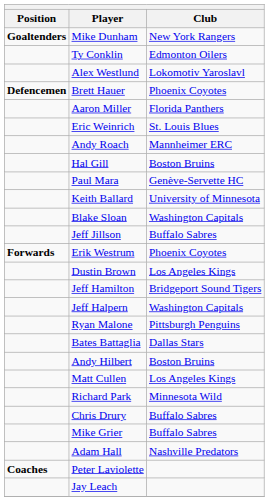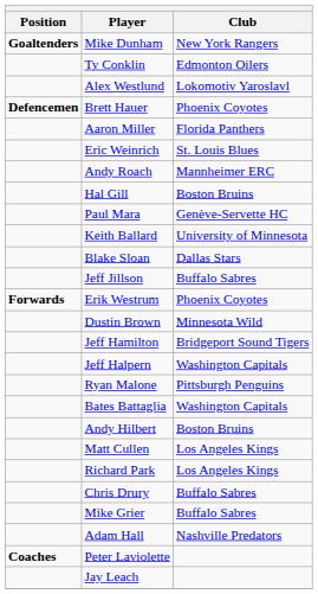 <table class=wikitable>
 <tr>
 <th colspan="7"></th>
 </tr>
 <tr>
 <th>Position</th>
 <th>Player</th>
 <th>Club</th>
 </tr>
 <tr>
 <td><strong>Goaltenders</strong></td>
 <td><a href='#'>Mike Dunham</a></td>
 <td><a href='#'>New York Rangers</a></td>
 </tr>
 <tr>
 <td></td>
 <td><a href='#'>Ty Conklin</a></td>
 <td><a href='#'>Edmonton Oilers</a></td>
 </tr>
 <tr>
 <td></td>
 <td><a href='#'>Alex Westlund</a></td>
 <td><a href='#'>Lokomotiv Yaroslavl</a></td>
 </tr>
 <tr>
 <td><strong>Defencemen</strong></td>
 <td><a href='#'>Brett Hauer</a></td>
 <td><a href='#'>Phoenix Coyotes</a></td>
 </tr>
 <tr>
 <td></td>
 <td><a href='#'>Aaron Miller</a></td>
 <td><a href='#'>Florida Panthers</a></td>
 </tr>
 <tr>
 <td></td>
 <td><a href='#'>Eric Weinrich</a></td>
 <td><a href='#'>St. Louis Blues</a></td>
 </tr>
 <tr>
 <td></td>
 <td><a href='#'>Andy Roach</a></td>
 <td><a href='#'>Mannheimer ERC</a></td>
 </tr>
 <tr>
 <td></td>
 <td><a href='#'>Hal Gill</a></td>
 <td><a href='#'>Boston Bruins</a></td>
 </tr>
 <tr>
 <td></td>
 <td><a href='#'>Paul Mara</a></td>
 <td><a href='#'>Genève-Servette HC</a></td>
 </tr>
 <tr>
 <td></td>
 <td><a href='#'>Keith Ballard</a></td>
 <td><a href='#'>University of Minnesota</a></td>
 </tr>
 <tr>
 <td></td>
 <td><a href='#'>Blake Sloan</a></td>
-<td><a href='#'>Washington Capitals</a></td>
+<td><a href='#'>Dallas Stars</a></td>
 </tr>
 <tr>
 <td></td>
 <td><a href='#'>Jeff Jillson</a></td>
 <td><a href='#'>Buffalo Sabres</a></td>
 </tr>
 <tr>
 <td><strong>Forwards</strong></td>
 <td><a href='#'>Erik Westrum</a></td>
 <td><a href='#'>Phoenix Coyotes</a></td>
 </tr>
 <tr>
 <td></td>
 <td><a href='#'>Dustin Brown</a></td>
-<td><a href='#'>Los Angeles Kings</a></td>
+<td><a href='#'>Minnesota Wild</a></td>
 </tr>
 <tr>
 <td></td>
 <td><a href='#'>Jeff Hamilton</a></td>
 <td><a href='#'>Bridgeport Sound Tigers</a></td>
 </tr>
 <tr>
 <td></td>
 <td><a href='#'>Jeff Halpern</a></td>
 <td><a href='#'>Washington Capitals</a></td>
 </tr>
 <tr>
 <td></td>
 <td><a href='#'>Ryan Malone</a></td>
 <td><a href='#'>Pittsburgh Penguins</a></td>
 </tr>
 <tr>
 <td></td>
 <td><a href='#'>Bates Battaglia</a></td>
-<td><a href='#'>Dallas Stars</a></td>
+<td><a href='#'>Washington Capitals</a></td>
 </tr>
 <tr>
 <td></td>
 <td><a href='#'>Andy Hilbert</a></td>
 <td><a href='#'>Boston Bruins</a></td>
 </tr>
 <tr>
 <td></td>
 <td><a href='#'>Matt Cullen</a></td>
 <td><a href='#'>Los Angeles Kings</a></td>
 </tr>
 <tr>
 <td></td>
 <td><a href='#'>Richard Park</a></td>
-<td><a href='#'>Minnesota Wild</a></td>
+<td><a href='#'>Los Angeles Kings</a></td>
 </tr>
 <tr>
 <td></td>
 <td><a href='#'>Chris Drury</a></td>
 <td><a href='#'>Buffalo Sabres</a></td>
 </tr>
 <tr>
 <td></td>
 <td><a href='#'>Mike Grier</a></td>
 <td><a href='#'>Buffalo Sabres</a></td>
 </tr>
 <tr>
 <td></td>
 <td><a href='#'>Adam Hall</a></td>
 <td><a href='#'>Nashville Predators</a></td>
 </tr>
 <tr>
 <td><strong>Coaches</strong></td>
 <td><a href='#'>Peter Laviolette</a></td>
 <td></td>
 </tr>
 <tr>
 <td></td>
 <td><a href='#'>Jay Leach</a></td>
 <td></td>
 </tr>
 <tr>
 </tr>
 </table>
